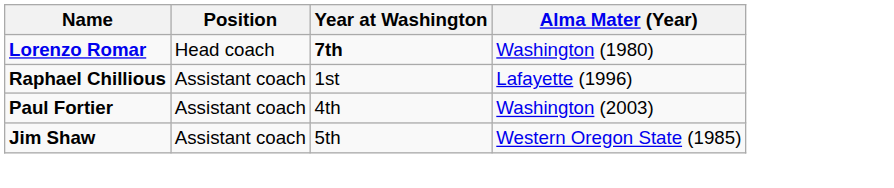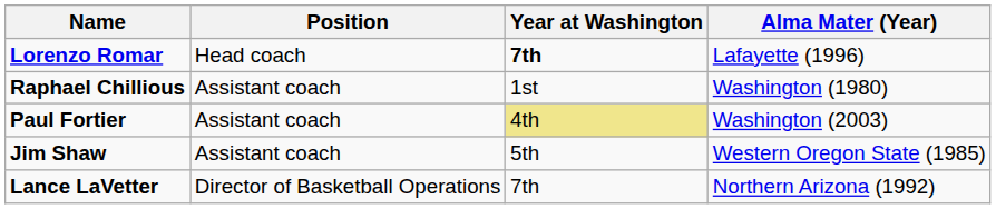 <table class="wikitable" style="white-space:nowrap; font-size:90%;">
 <tr>
 <th>Name</th>
 <th>Position</th>
 <th>Year at Washington</th>
 <th><a href='#'>Alma Mater</a> (Year)</th>
 </tr>
 <tr>
 <td><strong><a href='#'>Lorenzo Romar</a></strong></td>
 <td>Head coach</td>
 <td><strong>7th</strong></td>
-<td><a href='#'>Washington</a> (1980)</td>
+<td><a href='#'>Lafayette</a> (1996)</td>
 </tr>
 <tr>
 <td><strong>Raphael Chillious</strong></td>
 <td>Assistant coach</td>
 <td>1st</td>
-<td><a href='#'>Lafayette</a> (1996)</td>
+<td><a href='#'>Washington</a> (1980)</td>
 </tr>
 <tr>
 <td><strong>Paul Fortier</strong></td>
 <td>Assistant coach</td>
-<td>4th</td>
+<td style="background: khaki;">4th</td>
 <td><a href='#'>Washington</a> (2003)</td>
 </tr>
 <tr>
 <td><strong>Jim Shaw</strong></td>
 <td>Assistant coach</td>
 <td>5th</td>
 <td><a href='#'>Western Oregon State</a> (1985)</td>
 </tr>
+<tr>
+<td><strong>Lance LaVetter</strong></td>
+<td>Director of Basketball Operations</td>
+<td>7th</td>
+<td><a href='#'>Northern Arizona</a> (1992)</td>
+</tr>
 </table>
